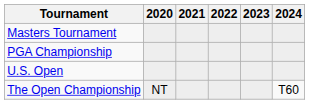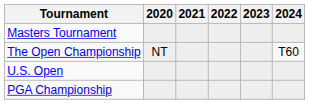 <table class="wikitable" style="font-size:95%;text-align:center;">
 <tr>
 <th>Tournament</th>
 <th>2020</th>
 <th>2021</th>
 <th>2022</th>
 <th>2023</th>
 <th>2024</th>
 </tr>
 <tr>
 <td align=left><a href='#'>Masters Tournament</a></td>
 <td style="background:#eeeeee;"></td>
 <td style="background:#eeeeee;"></td>
 <td style="background:#eeeeee;"></td>
 <td style="background:#eeeeee;"></td>
 <td style="background:#eeeeee;"></td>
 </tr>
 <tr>
-<td align=left><a href='#'>PGA Championship</a></td>
+<td align=left><a href='#'>The Open Championship</a></td>
+<td style="background:#eeeeee;">NT</td>
 <td style="background:#eeeeee;"></td>
 <td style="background:#eeeeee;"></td>
 <td style="background:#eeeeee;"></td>
-<td style="background:#eeeeee;"></td>
-<td style="background:#eeeeee;"></td>
+<td>T60</td>
 </tr>
 <tr>
 <td align=left><a href='#'>U.S. Open</a></td>
 <td style="background:#eeeeee;"></td>
 <td style="background:#eeeeee;"></td>
 <td style="background:#eeeeee;"></td>
 <td style="background:#eeeeee;"></td>
 <td style="background:#eeeeee;"></td>
 </tr>
 <tr>
-<td align=left><a href='#'>The Open Championship</a></td>
-<td style="background:#eeeeee;">NT</td>
+<td align=left><a href='#'>PGA Championship</a></td>
 <td style="background:#eeeeee;"></td>
 <td style="background:#eeeeee;"></td>
 <td style="background:#eeeeee;"></td>
-<td>T60</td>
+<td style="background:#eeeeee;"></td>
+<td style="background:#eeeeee;"></td>
 </tr>
 </table>
